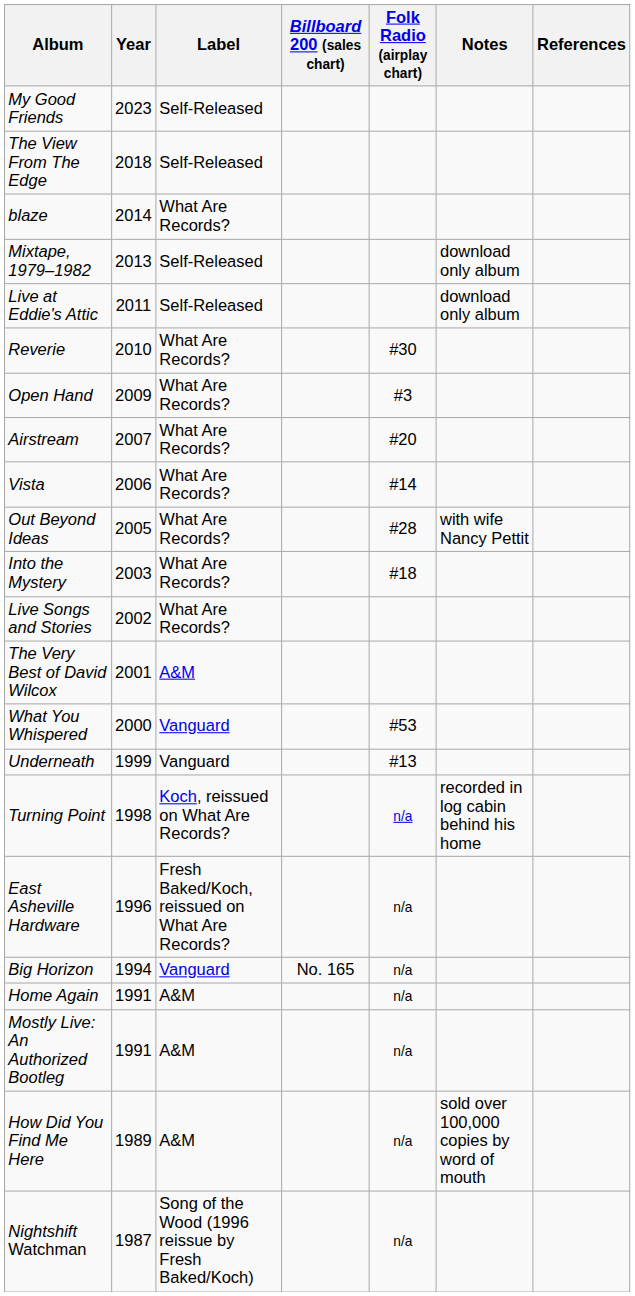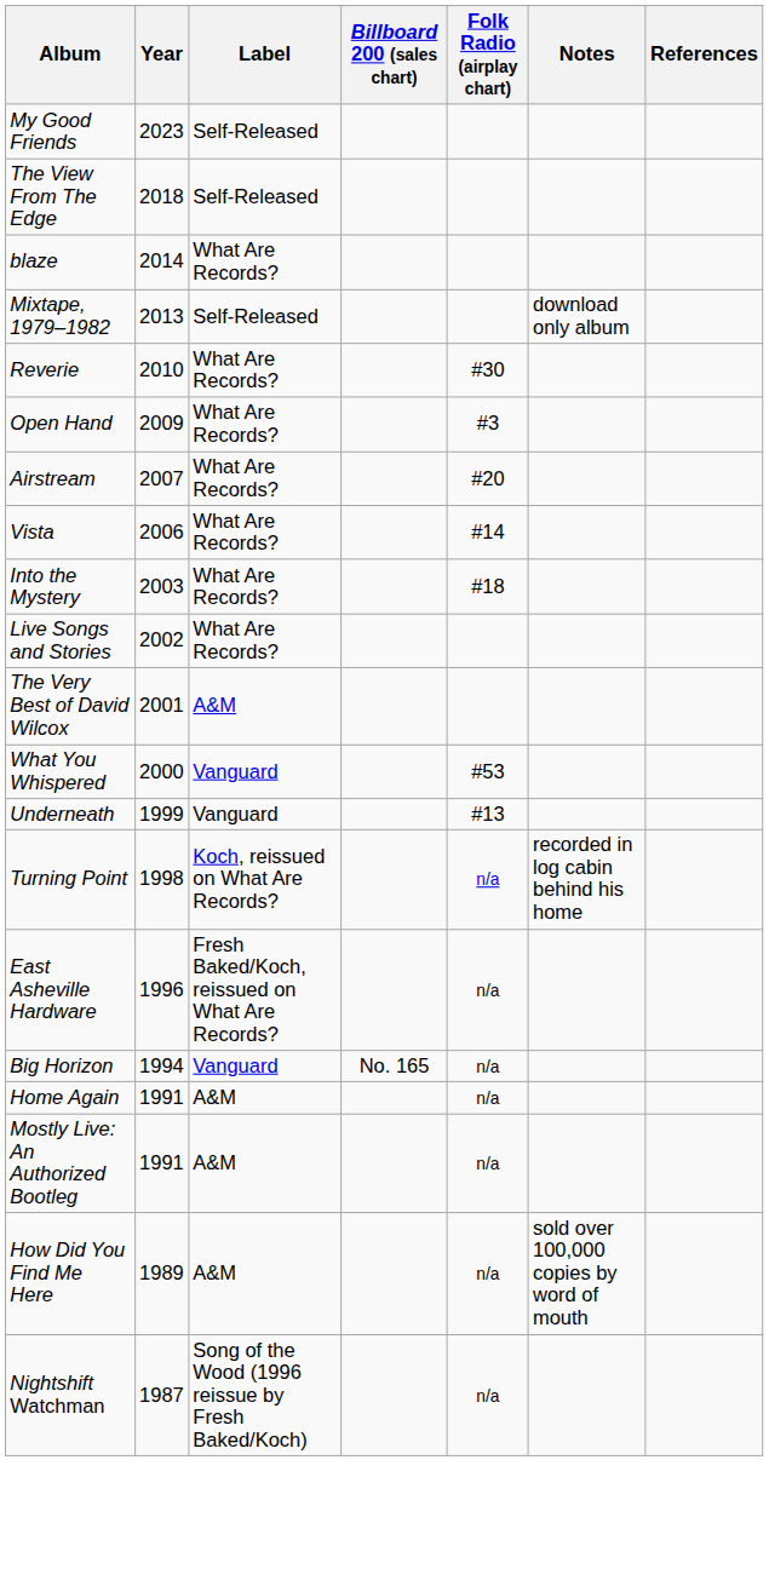 <table class="wikitable sortable">
 <tr>
 </tr>
 <tr>
 <th>Album</th>
 <th>Year</th>
 <th>Label</th>
 <th><a href='#'><em>Billboard</em> 200</a> <small>(sales chart)</small></th>
 <th><a href='#'>Folk Radio</a> <small>(airplay chart)</small></th>
 <th class="unsortable">Notes</th>
 <th class="unsortable">References</th>
 </tr>
 <tr>
 <td><em>My Good Friends</em></td>
 <td style="text-align:center;">2023</td>
 <td>Self-Released</td>
 <td></td>
 <td></td>
 <td></td>
 <td></td>
 </tr>
 <tr>
 <td><em>The View From The Edge</em></td>
 <td style="text-align:center;">2018</td>
 <td>Self-Released</td>
 <td></td>
 <td></td>
 <td></td>
 <td></td>
 </tr>
 <tr>
 <td><em>blaze</em></td>
 <td style="text-align:center;">2014</td>
 <td>What Are Records?</td>
 <td></td>
 <td></td>
 <td></td>
 <td></td>
 </tr>
 <tr>
 <td><em>Mixtape, 1979–1982</em></td>
 <td style="text-align:center;">2013</td>
 <td>Self-Released</td>
 <td></td>
 <td></td>
 <td>download only album</td>
 <td></td>
 </tr>
 <tr>
-<td><em>Live at Eddie's Attic</em></td>
-<td style="text-align:center;">2011</td>
-<td>Self-Released</td>
-<td></td>
-<td></td>
-<td>download only album</td>
-<td></td>
-</tr>
-<tr>
 <td><em>Reverie</em></td>
 <td style="text-align:center;">2010</td>
 <td>What Are Records?</td>
 <td></td>
 <td style="text-align:center;">#30</td>
 <td></td>
 <td></td>
 </tr>
 <tr>
 <td><em>Open Hand</em></td>
 <td style="text-align:center;">2009</td>
 <td>What Are Records?</td>
 <td></td>
 <td style="text-align:center;">#3</td>
 <td></td>
 <td></td>
 </tr>
 <tr>
 <td><em>Airstream</em></td>
 <td style="text-align:center;">2007</td>
 <td>What Are Records?</td>
 <td></td>
 <td style="text-align:center;">#20</td>
 <td></td>
 <td></td>
 </tr>
 <tr>
 <td><em>Vista</em></td>
 <td style="text-align:center;">2006</td>
 <td>What Are Records?</td>
 <td></td>
 <td style="text-align:center;">#14</td>
 <td></td>
-<td></td>
-</tr>
-<tr>
-<td><em>Out Beyond Ideas</em></td>
-<td style="text-align:center;">2005</td>
-<td>What Are Records?</td>
-<td></td>
-<td style="text-align:center;">#28</td>
-<td>with wife Nancy Pettit</td>
 <td></td>
 </tr>
 <tr>
 <td><em>Into the Mystery</em></td>
 <td style="text-align:center;">2003</td>
 <td>What Are Records?</td>
 <td></td>
 <td style="text-align:center;">#18</td>
 <td></td>
 <td></td>
 </tr>
 <tr>
 <td><em>Live Songs and Stories</em></td>
 <td style="text-align:center;">2002</td>
 <td>What Are Records?</td>
 <td></td>
 <td></td>
 <td></td>
 <td></td>
 </tr>
 <tr>
 <td><em>The Very Best of David Wilcox</em></td>
 <td style="text-align:center;">2001</td>
 <td><a href='#'>A&M</a></td>
 <td></td>
 <td></td>
 <td></td>
 <td></td>
 </tr>
 <tr>
 <td><em>What You Whispered</em></td>
 <td style="text-align:center;">2000</td>
 <td><a href='#'>Vanguard</a></td>
 <td></td>
 <td style="text-align:center;">#53</td>
 <td></td>
 <td></td>
 </tr>
 <tr>
 <td><em>Underneath</em></td>
 <td style="text-align:center;">1999</td>
 <td>Vanguard</td>
 <td></td>
 <td style="text-align:center;">#13</td>
 <td></td>
 <td></td>
 </tr>
 <tr>
 <td><em>Turning Point</em></td>
 <td style="text-align:center;">1998</td>
 <td><a href='#'>Koch</a>, reissued on What Are Records?</td>
 <td></td>
 <td style="text-align:center;"><small><a href='#'>n/a</a></small></td>
 <td>recorded in log cabin behind his home</td>
 <td></td>
 </tr>
 <tr>
 <td><em>East Asheville Hardware</em></td>
 <td style="text-align:center;">1996</td>
 <td>Fresh Baked/Koch, reissued on What Are Records?</td>
 <td></td>
 <td style="text-align:center;"><small>n/a</small></td>
 <td></td>
 <td></td>
 </tr>
 <tr>
 <td><em>Big Horizon</em></td>
 <td style="text-align:center;">1994</td>
 <td><a href='#'>Vanguard</a></td>
 <td style="text-align:center;">No. 165</td>
 <td style="text-align:center;"><small>n/a</small></td>
 <td></td>
 <td></td>
 </tr>
 <tr>
 <td><em>Home Again</em></td>
 <td style="text-align:center;">1991</td>
 <td>A&M</td>
 <td></td>
 <td style="text-align:center;"><small>n/a</small></td>
 <td></td>
 <td></td>
 </tr>
 <tr>
 <td><em>Mostly Live: An Authorized Bootleg</em></td>
 <td style="text-align:center;">1991</td>
 <td>A&M</td>
 <td></td>
 <td style="text-align:center;"><small>n/a</small></td>
 <td></td>
 <td></td>
 </tr>
 <tr>
 <td><em>How Did You Find Me Here</em></td>
 <td style="text-align:center;">1989</td>
 <td>A&M</td>
 <td></td>
 <td style="text-align:center;"><small>n/a</small></td>
 <td>sold over 100,000 copies by word of mouth</td>
 <td></td>
 </tr>
 <tr>
 <td><em>Nightshift</em> Watchman</td>
 <td style="text-align:center;">1987</td>
 <td>Song of the Wood (1996 reissue by Fresh Baked/Koch)</td>
 <td></td>
 <td style="text-align:center;"><small>n/a</small></td>
 <td></td>
 <td></td>
 </tr>
 </table>
